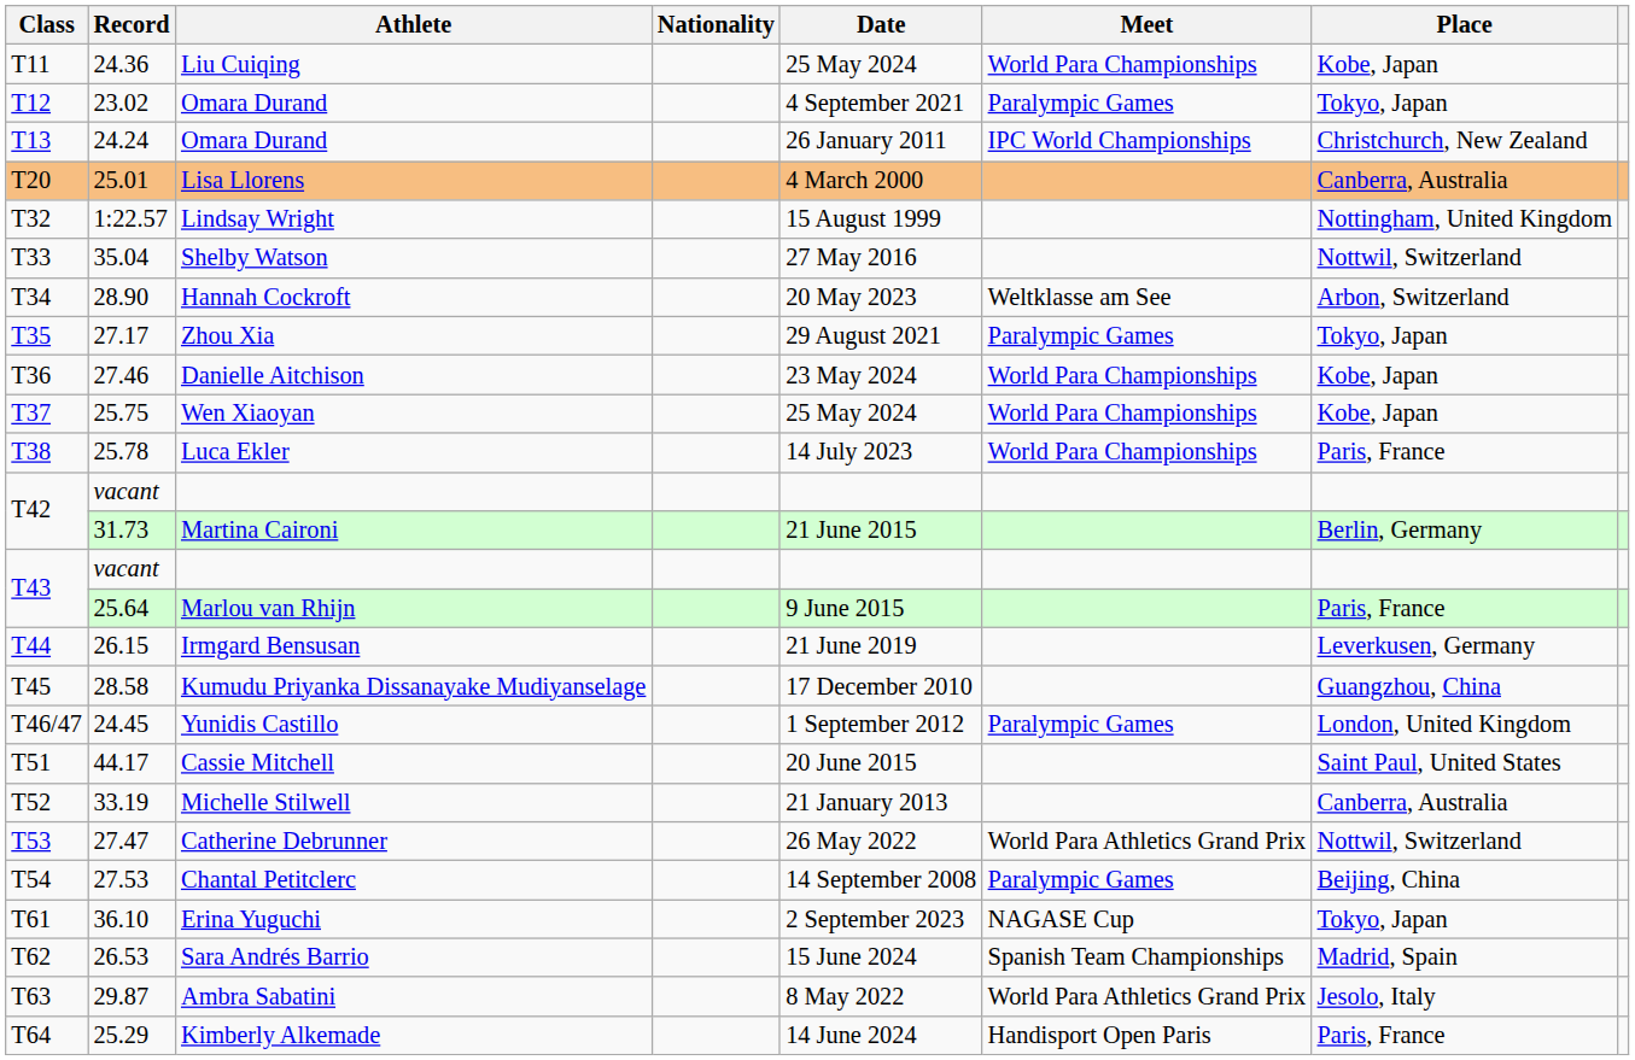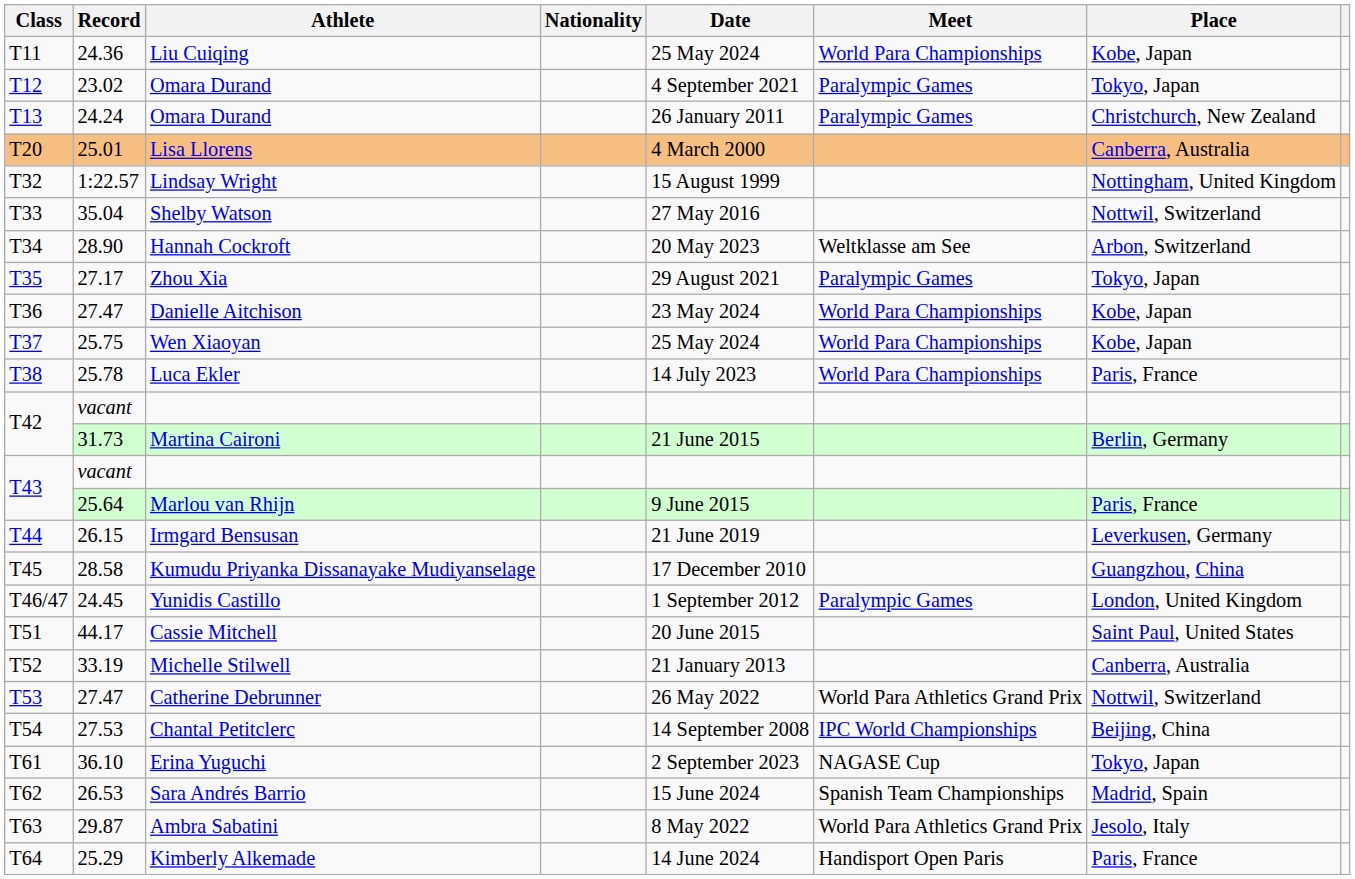 <table class="wikitable">
 <tr>
 <th>Class</th>
 <th>Record</th>
 <th>Athlete</th>
 <th>Nationality</th>
 <th>Date</th>
 <th>Meet</th>
 <th>Place</th>
 <th></th>
 </tr>
 <tr>
 <td>T11</td>
 <td>24.36<br></td>
 <td><a href='#'>Liu Cuiqing</a></td>
 <td></td>
 <td>25 May 2024</td>
 <td><a href='#'>World Para Championships</a></td>
 <td><a href='#'>Kobe</a>, Japan</td>
 <td></td>
 </tr>
 <tr>
 <td><a href='#'>T12</a></td>
 <td>23.02<br></td>
 <td><a href='#'>Omara Durand</a></td>
 <td></td>
 <td>4 September 2021</td>
 <td><a href='#'>Paralympic Games</a></td>
 <td><a href='#'>Tokyo</a>, Japan</td>
 <td></td>
 </tr>
 <tr>
 <td><a href='#'>T13</a></td>
 <td>24.24<br></td>
 <td><a href='#'>Omara Durand</a></td>
 <td></td>
 <td>26 January 2011</td>
-<td><a href='#'>IPC World Championships</a></td>
+<td><a href='#'>Paralympic Games</a></td>
 <td><a href='#'>Christchurch</a>, New Zealand</td>
 <td></td>
 </tr>
 <tr bgcolor=#F7BE81>
 <td>T20</td>
 <td>25.01</td>
 <td><a href='#'>Lisa Llorens</a></td>
 <td></td>
 <td>4 March 2000</td>
 <td></td>
 <td><a href='#'>Canberra</a>, Australia</td>
 <td></td>
 </tr>
 <tr>
 <td>T32</td>
 <td>1:22.57<br></td>
 <td><a href='#'>Lindsay Wright</a></td>
 <td></td>
 <td>15 August 1999</td>
 <td></td>
 <td><a href='#'>Nottingham</a>, United Kingdom</td>
 <td></td>
 </tr>
 <tr>
 <td>T33</td>
 <td>35.04<br></td>
 <td><a href='#'>Shelby Watson</a></td>
 <td></td>
 <td>27 May 2016</td>
 <td></td>
 <td><a href='#'>Nottwil</a>, Switzerland</td>
 <td></td>
 </tr>
 <tr>
 <td>T34</td>
 <td>28.90<br></td>
 <td><a href='#'>Hannah Cockroft</a></td>
 <td></td>
 <td>20 May 2023</td>
 <td>Weltklasse am See</td>
 <td><a href='#'>Arbon</a>, Switzerland</td>
 <td></td>
 </tr>
 <tr>
 <td><a href='#'>T35</a></td>
 <td>27.17<br></td>
 <td><a href='#'>Zhou Xia</a></td>
 <td></td>
 <td>29 August 2021</td>
 <td><a href='#'>Paralympic Games</a></td>
 <td><a href='#'>Tokyo</a>, Japan</td>
 <td></td>
 </tr>
 <tr>
 <td>T36</td>
-<td>27.46<br></td>
+<td>27.47<br></td>
 <td><a href='#'>Danielle Aitchison</a></td>
 <td></td>
 <td>23 May 2024</td>
 <td><a href='#'>World Para Championships</a></td>
 <td><a href='#'>Kobe</a>, Japan</td>
 <td></td>
 </tr>
 <tr>
 <td><a href='#'>T37</a></td>
 <td>25.75<br></td>
 <td><a href='#'>Wen Xiaoyan</a></td>
 <td></td>
 <td>25 May 2024</td>
 <td><a href='#'>World Para Championships</a></td>
 <td><a href='#'>Kobe</a>, Japan</td>
 <td></td>
 </tr>
 <tr>
 <td><a href='#'>T38</a></td>
 <td>25.78<br></td>
 <td><a href='#'>Luca Ekler</a></td>
 <td></td>
 <td>14 July 2023</td>
 <td><a href='#'>World Para Championships</a></td>
 <td><a href='#'>Paris</a>, France</td>
 <td></td>
 </tr>
 <tr>
 <td rowspan=2>T42</td>
 <td><em>vacant</em></td>
 <td></td>
 <td></td>
 <td></td>
 <td></td>
 <td></td>
 <td></td>
 </tr>
 <tr bgcolor=#D2FFD2>
 <td>31.73<br></td>
 <td><a href='#'>Martina Caironi</a></td>
 <td></td>
 <td>21 June 2015</td>
 <td></td>
 <td><a href='#'>Berlin</a>, Germany</td>
 <td></td>
 </tr>
 <tr>
 <td rowspan=2><a href='#'>T43</a></td>
 <td><em>vacant</em></td>
 <td></td>
 <td></td>
 <td></td>
 <td></td>
 <td></td>
 <td></td>
 </tr>
 <tr bgcolor=#D2FFD2>
 <td>25.64<br></td>
 <td><a href='#'>Marlou van Rhijn</a></td>
 <td></td>
 <td>9 June 2015</td>
 <td></td>
 <td><a href='#'>Paris</a>, France</td>
 <td></td>
 </tr>
 <tr>
 <td><a href='#'>T44</a></td>
 <td>26.15<br></td>
 <td><a href='#'>Irmgard Bensusan</a></td>
 <td></td>
 <td>21 June 2019</td>
 <td></td>
 <td><a href='#'>Leverkusen</a>, Germany</td>
 <td></td>
 </tr>
 <tr>
 <td>T45</td>
 <td>28.58<br></td>
 <td><a href='#'>Kumudu Priyanka Dissanayake Mudiyanselage</a></td>
 <td></td>
 <td>17 December 2010</td>
 <td></td>
 <td><a href='#'>Guangzhou</a>, <a href='#'>China</a></td>
 <td></td>
 </tr>
 <tr>
 <td>T46/47</td>
 <td>24.45<br></td>
 <td><a href='#'>Yunidis Castillo</a></td>
 <td></td>
 <td>1 September 2012</td>
 <td><a href='#'>Paralympic Games</a></td>
 <td><a href='#'>London</a>, United Kingdom</td>
 <td></td>
 </tr>
 <tr>
 <td>T51</td>
 <td>44.17<br></td>
 <td><a href='#'>Cassie Mitchell</a></td>
 <td></td>
 <td>20 June 2015</td>
 <td></td>
 <td><a href='#'>Saint Paul</a>, United States</td>
 <td></td>
 </tr>
 <tr>
 <td>T52</td>
 <td>33.19<br></td>
 <td><a href='#'>Michelle Stilwell</a></td>
 <td></td>
 <td>21 January 2013</td>
 <td></td>
 <td><a href='#'>Canberra</a>, Australia</td>
 <td></td>
 </tr>
 <tr>
 <td><a href='#'>T53</a></td>
 <td>27.47<br></td>
 <td><a href='#'>Catherine Debrunner</a></td>
 <td></td>
 <td>26 May 2022</td>
 <td>World Para Athletics Grand Prix</td>
 <td><a href='#'>Nottwil</a>, Switzerland</td>
 <td></td>
 </tr>
 <tr>
 <td>T54</td>
 <td>27.53<br></td>
 <td><a href='#'>Chantal Petitclerc</a></td>
 <td></td>
 <td>14 September 2008</td>
-<td><a href='#'>Paralympic Games</a></td>
+<td><a href='#'>IPC World Championships</a></td>
 <td><a href='#'>Beijing</a>, China</td>
 <td></td>
 </tr>
 <tr>
 <td>T61</td>
 <td>36.10<br></td>
 <td><a href='#'>Erina Yuguchi</a></td>
 <td></td>
 <td>2 September 2023</td>
 <td>NAGASE Cup</td>
 <td><a href='#'>Tokyo</a>, Japan</td>
 <td></td>
 </tr>
 <tr>
 <td>T62</td>
 <td>26.53<br></td>
 <td><a href='#'>Sara Andrés Barrio</a></td>
 <td></td>
 <td>15 June 2024</td>
 <td>Spanish Team Championships</td>
 <td><a href='#'>Madrid</a>, Spain</td>
 <td></td>
 </tr>
 <tr>
 <td>T63</td>
 <td>29.87<br></td>
 <td><a href='#'>Ambra Sabatini</a></td>
 <td></td>
 <td>8 May 2022</td>
 <td>World Para Athletics Grand Prix</td>
 <td><a href='#'>Jesolo</a>, Italy</td>
 <td></td>
 </tr>
 <tr>
 <td>T64</td>
 <td>25.29<br></td>
 <td><a href='#'>Kimberly Alkemade</a></td>
 <td></td>
 <td>14 June 2024</td>
 <td>Handisport Open Paris</td>
 <td><a href='#'>Paris</a>, France</td>
 <td></td>
 </tr>
 </table>
